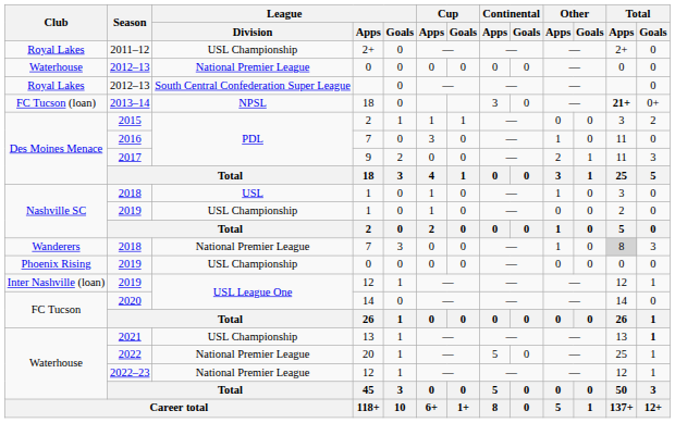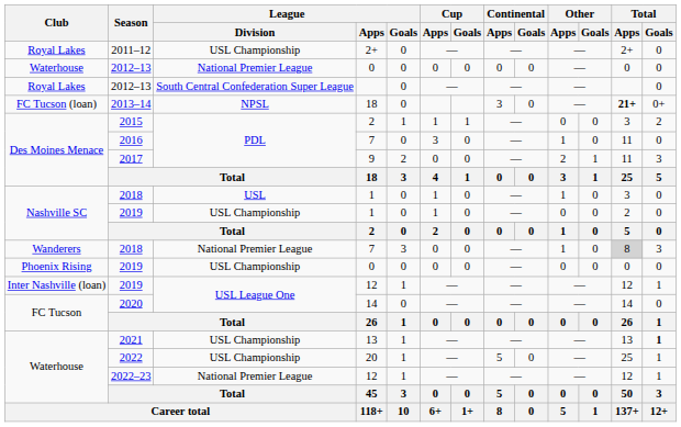 <table class="wikitable" style="text-align: center;">
 <tr>
 <th rowspan=2>Club</th>
 <th rowspan=2>Season</th>
 <th colspan=3>League</th>
 <th colspan=2>Cup</th>
 <th colspan=2>Continental</th>
 <th colspan=2>Other</th>
 <th colspan=2>Total</th>
 </tr>
 <tr>
 <th>Division</th>
 <th>Apps</th>
 <th>Goals</th>
 <th>Apps</th>
 <th>Goals</th>
 <th>Apps</th>
 <th>Goals</th>
 <th>Apps</th>
 <th>Goals</th>
 <th>Apps</th>
 <th>Goals</th>
 </tr>
 <tr>
 <td><a href='#'>Royal Lakes</a></td>
 <td>2011–12</td>
 <td>USL Championship</td>
 <td>2+</td>
 <td>0</td>
 <td colspan=2>—</td>
 <td colspan=2>—</td>
 <td colspan=2>—</td>
 <td>2+</td>
 <td>0</td>
 </tr>
 <tr>
 <td><a href='#'>Waterhouse</a></td>
 <td><a href='#'>2012–13</a></td>
 <td><a href='#'>National Premier League</a></td>
 <td>0</td>
 <td>0</td>
 <td>0</td>
 <td>0</td>
 <td>0</td>
 <td>0</td>
 <td colspan=2>—</td>
 <td>0</td>
 <td>0</td>
 </tr>
 <tr>
 <td><a href='#'>Royal Lakes</a></td>
 <td>2012–13</td>
 <td><a href='#'>South Central Confederation Super League</a></td>
 <td></td>
 <td>0</td>
 <td colspan=2>—</td>
 <td colspan=2>—</td>
 <td colspan=2>—</td>
 <td></td>
 <td>0</td>
 </tr>
 <tr>
 <td><a href='#'>FC Tucson</a> (loan)</td>
 <td><a href='#'>2013–14</a></td>
 <td><a href='#'>NPSL</a></td>
 <td>18</td>
 <td>0</td>
 <td></td>
 <td></td>
 <td>3</td>
 <td>0</td>
 <td colspan=2>—</td>
 <td><strong>21+</strong></td>
 <td>0+</td>
 </tr>
 <tr>
 <td rowspan=4><a href='#'>Des Moines Menace</a></td>
 <td><a href='#'>2015</a></td>
 <td rowspan=3><a href='#'>PDL</a></td>
 <td>2</td>
 <td>1</td>
 <td>1</td>
 <td>1</td>
 <td colspan=2>—</td>
 <td>0</td>
 <td>0</td>
 <td>3</td>
 <td>2</td>
 </tr>
 <tr>
 <td><a href='#'>2016</a></td>
 <td>7</td>
 <td>0</td>
 <td>3</td>
 <td>0</td>
 <td colspan=2>—</td>
 <td>1</td>
 <td>0</td>
 <td>11</td>
 <td>0</td>
 </tr>
 <tr>
 <td><a href='#'>2017</a></td>
 <td>9</td>
 <td>2</td>
 <td>0</td>
 <td>0</td>
 <td colspan=2>—</td>
 <td>2</td>
 <td>1</td>
 <td>11</td>
 <td>3</td>
 </tr>
 <tr>
 <th colspan=2>Total</th>
 <th>18</th>
 <th>3</th>
 <th>4</th>
 <th>1</th>
 <th>0</th>
 <th>0</th>
 <th>3</th>
 <th>1</th>
 <th>25</th>
 <th>5</th>
 </tr>
 <tr>
 <td rowspan=3><a href='#'>Nashville SC</a></td>
 <td><a href='#'>2018</a></td>
 <td><a href='#'>USL</a></td>
 <td>1</td>
 <td>0</td>
 <td>1</td>
 <td>0</td>
 <td colspan=2>—</td>
 <td>1</td>
 <td>0</td>
 <td>3</td>
 <td>0</td>
 </tr>
 <tr>
 <td><a href='#'>2019</a></td>
 <td>USL Championship</td>
 <td>1</td>
 <td>0</td>
 <td>1</td>
 <td>0</td>
 <td colspan=2>—</td>
 <td>0</td>
 <td>0</td>
 <td>2</td>
 <td>0</td>
 </tr>
 <tr>
 <th colspan=2>Total</th>
 <th>2</th>
 <th>0</th>
 <th>2</th>
 <th>0</th>
 <th>0</th>
 <th>0</th>
 <th>1</th>
 <th>0</th>
 <th>5</th>
 <th>0</th>
 </tr>
 <tr>
 <td><a href='#'>Wanderers</a></td>
 <td><a href='#'>2018</a></td>
 <td>National Premier League</td>
 <td>7</td>
 <td>3</td>
 <td>0</td>
 <td>0</td>
 <td colspan=2>—</td>
 <td>1</td>
 <td>0</td>
 <td style="background: lightgrey;">8</td>
 <td>3</td>
 </tr>
 <tr>
 <td><a href='#'>Phoenix Rising</a></td>
 <td><a href='#'>2019</a></td>
 <td>USL Championship</td>
 <td>0</td>
 <td>0</td>
 <td>0</td>
 <td>0</td>
 <td colspan=2>—</td>
 <td>0</td>
 <td>0</td>
 <td>0</td>
 <td>0</td>
 </tr>
 <tr>
 <td><a href='#'>Inter Nashville</a> (loan)</td>
 <td><a href='#'>2019</a></td>
 <td rowspan=2><a href='#'>USL League One</a></td>
 <td>12</td>
 <td>1</td>
 <td colspan=2>—</td>
 <td colspan=2>—</td>
 <td colspan=2>—</td>
 <td>12</td>
 <td>1</td>
 </tr>
 <tr>
 <td rowspan=2>FC Tucson</td>
 <td><a href='#'>2020</a></td>
 <td>14</td>
 <td>0</td>
 <td colspan=2>—</td>
 <td colspan=2>—</td>
 <td colspan=2>—</td>
 <td>14</td>
 <td>0</td>
 </tr>
 <tr>
 <th colspan=2>Total</th>
 <th>26</th>
 <th>1</th>
 <th>0</th>
 <th>0</th>
 <th>0</th>
 <th>0</th>
 <th>0</th>
 <th>0</th>
 <th>26</th>
 <th>1</th>
 </tr>
 <tr>
 <td rowspan=4>Waterhouse</td>
 <td><a href='#'>2021</a></td>
 <td>USL Championship</td>
 <td>13</td>
 <td>1</td>
 <td colspan=2>—</td>
 <td colspan=2>—</td>
 <td colspan=2>—</td>
 <td>13</td>
 <td><strong>1</strong></td>
 </tr>
 <tr>
 <td><a href='#'>2022</a></td>
-<td>National Premier League</td>
+<td>USL Championship</td>
 <td>20</td>
 <td>1</td>
 <td colspan=2>—</td>
 <td>5</td>
 <td>0</td>
 <td colspan=2>—</td>
 <td>25</td>
 <td>1</td>
 </tr>
 <tr>
 <td><a href='#'>2022–23</a></td>
 <td>National Premier League</td>
 <td>12</td>
 <td>1</td>
 <td colspan=2>—</td>
 <td colspan=2>—</td>
 <td colspan=2>—</td>
 <td>12</td>
 <td>1</td>
 </tr>
 <tr>
 <th colspan=2>Total</th>
 <th>45</th>
 <th>3</th>
 <th>0</th>
 <th>0</th>
 <th>5</th>
 <th>0</th>
 <th>0</th>
 <th>0</th>
 <th>50</th>
 <th>3</th>
 </tr>
 <tr>
 <th colspan=3>Career total</th>
 <th>118+</th>
 <th>10</th>
 <th>6+</th>
 <th>1+</th>
 <th>8</th>
 <th>0</th>
 <th>5</th>
 <th>1</th>
 <th>137+</th>
 <th>12+</th>
 </tr>
 </table>
